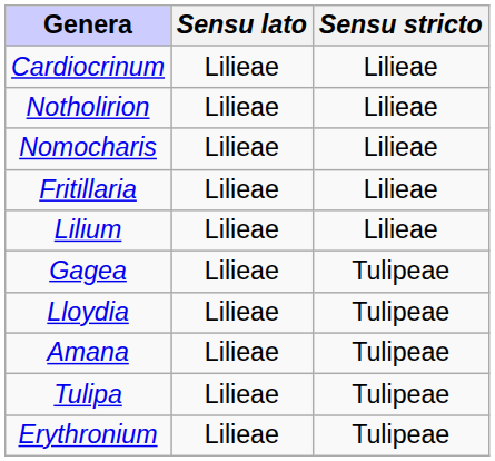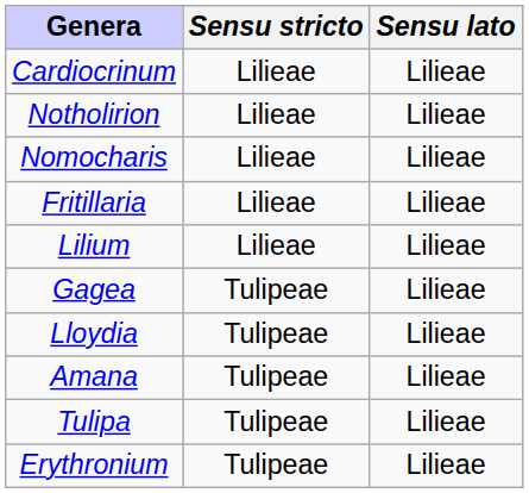 <table class="wikitable" border="1">
 <tr>
 <th style="background: #ccf;">Genera</th>
+<th><em>Sensu stricto</em></th>
 <th><em>Sensu lato</em></th>
-<th><em>Sensu stricto</em></th>
 </tr>
 <tr align="center">
 <td><em><a href='#'>Cardiocrinum</a></em></td>
 <td>Lilieae</td>
 <td>Lilieae</td>
 </tr>
 <tr align="center">
 <td><em><a href='#'>Notholirion</a></em></td>
 <td>Lilieae</td>
 <td>Lilieae</td>
 </tr>
 <tr align="center">
 <td><em><a href='#'>Nomocharis</a></em></td>
 <td>Lilieae</td>
 <td>Lilieae</td>
 </tr>
 <tr align="center">
 <td><em><a href='#'>Fritillaria</a></em></td>
 <td>Lilieae</td>
 <td>Lilieae</td>
 </tr>
 <tr align="center">
 <td><em><a href='#'>Lilium</a></em></td>
 <td>Lilieae</td>
 <td>Lilieae</td>
 </tr>
 <tr align="center">
 <td><em><a href='#'>Gagea</a></em></td>
+<td>Tulipeae</td>
 <td>Lilieae</td>
-<td>Tulipeae</td>
 </tr>
 <tr align="center">
 <td><em><a href='#'>Lloydia</a></em></td>
+<td>Tulipeae</td>
 <td>Lilieae</td>
-<td>Tulipeae</td>
 </tr>
 <tr align="center">
 <td><em><a href='#'>Amana</a></em></td>
+<td>Tulipeae</td>
 <td>Lilieae</td>
-<td>Tulipeae</td>
 </tr>
 <tr align="center">
 <td><em><a href='#'>Tulipa</a></em></td>
+<td>Tulipeae</td>
 <td>Lilieae</td>
-<td>Tulipeae</td>
 </tr>
 <tr align="center">
 <td><em><a href='#'>Erythronium</a></em></td>
+<td>Tulipeae</td>
 <td>Lilieae</td>
-<td>Tulipeae</td>
 </tr>
 </table>
